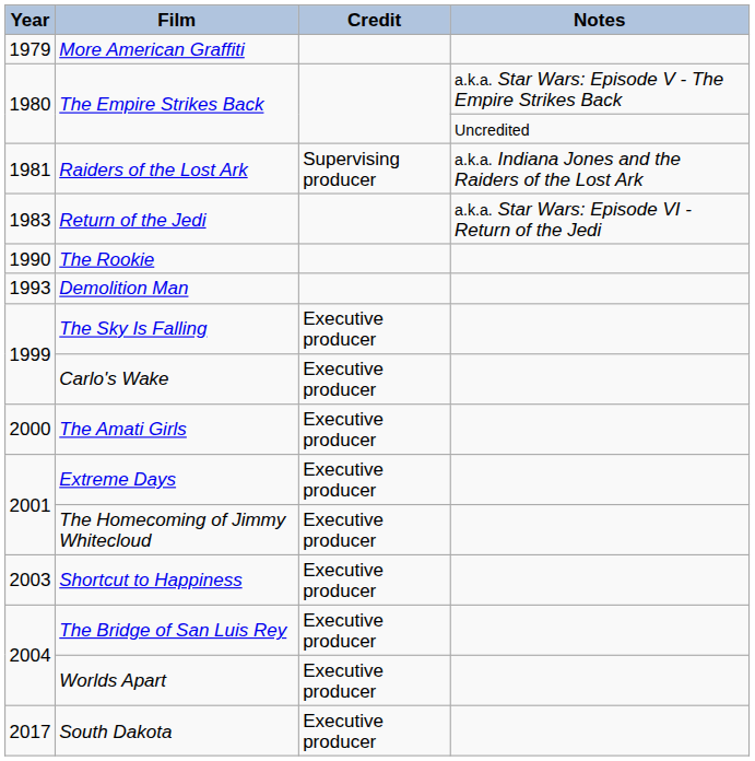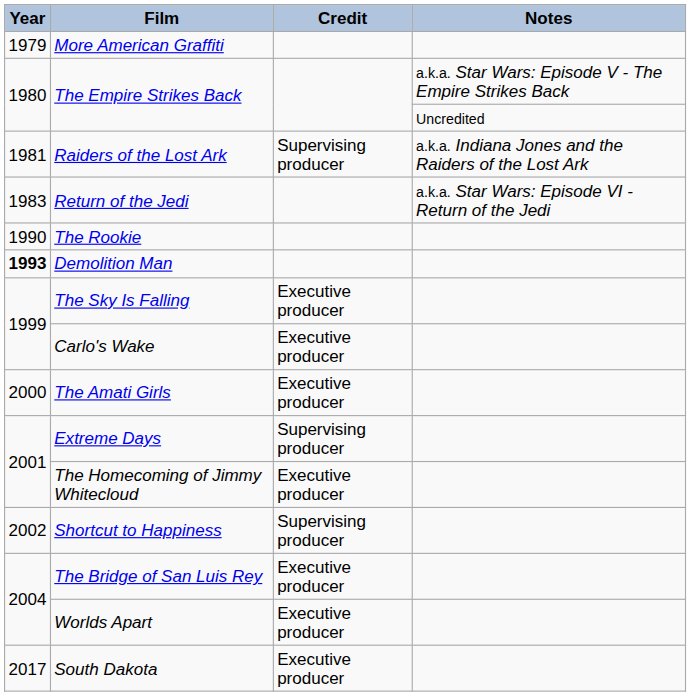 <table class="wikitable" style="font-size:95%;">
 <tr>
 <th style="background:#B0C4DE;">Year</th>
 <th style="background:#B0C4DE;">Film</th>
 <th style="background:#B0C4DE;">Credit</th>
 <th style="background:#B0C4DE;">Notes</th>
 </tr>
 <tr>
 <td>1979</td>
 <td><em><a href='#'>More American Graffiti</a></em></td>
 <td></td>
 <td></td>
 </tr>
 <tr>
 <td rowspan="2">1980</td>
 <td rowspan="2"><em><a href='#'>The Empire Strikes Back</a></em></td>
 <td rowspan="2"></td>
 <td><small>a.k.a.</small> <em>Star Wars: Episode V - The Empire Strikes Back</em></td>
 </tr>
 <tr>
 <td><small>Uncredited</small></td>
 </tr>
 <tr>
 <td>1981</td>
 <td><em><a href='#'>Raiders of the Lost Ark</a></em></td>
 <td>Supervising producer</td>
 <td><small>a.k.a.</small> <em>Indiana Jones and the Raiders of the Lost Ark</em></td>
 </tr>
 <tr>
 <td>1983</td>
 <td><em><a href='#'>Return of the Jedi</a></em></td>
 <td></td>
 <td><small>a.k.a.</small> <em>Star Wars: Episode VI - Return of the Jedi</em></td>
 </tr>
 <tr>
 <td>1990</td>
 <td><em><a href='#'>The Rookie</a></em></td>
 <td></td>
 <td></td>
 </tr>
 <tr>
-<td>1993</td>
+<td><strong>1993</strong></td>
 <td><em><a href='#'>Demolition Man</a></em></td>
 <td></td>
 <td></td>
 </tr>
 <tr>
 <td rowspan=2>1999</td>
 <td><em><a href='#'>The Sky Is Falling</a></em></td>
 <td>Executive producer</td>
 <td></td>
 </tr>
 <tr>
 <td><em>Carlo's Wake</em></td>
 <td>Executive producer</td>
 <td></td>
 </tr>
 <tr>
 <td>2000</td>
 <td><em><a href='#'>The Amati Girls</a></em></td>
 <td>Executive producer</td>
 <td></td>
 </tr>
 <tr>
 <td rowspan=2>2001</td>
 <td><em><a href='#'>Extreme Days</a></em></td>
-<td>Executive producer</td>
+<td>Supervising producer</td>
 <td></td>
 </tr>
 <tr>
 <td><em>The Homecoming of Jimmy Whitecloud</em></td>
 <td>Executive producer</td>
 <td></td>
 </tr>
 <tr>
-<td>2003</td>
+<td>2002</td>
 <td><em><a href='#'>Shortcut to Happiness</a></em></td>
-<td>Executive producer</td>
+<td>Supervising producer</td>
 <td></td>
 </tr>
 <tr>
 <td rowspan=2>2004</td>
 <td><em><a href='#'>The Bridge of San Luis Rey</a></em></td>
 <td>Executive producer</td>
 <td></td>
 </tr>
 <tr>
 <td><em>Worlds Apart</em></td>
 <td>Executive producer</td>
 <td></td>
 </tr>
 <tr>
 <td>2017</td>
 <td><em>South Dakota</em></td>
 <td>Executive producer</td>
 <td></td>
 </tr>
 </table>
